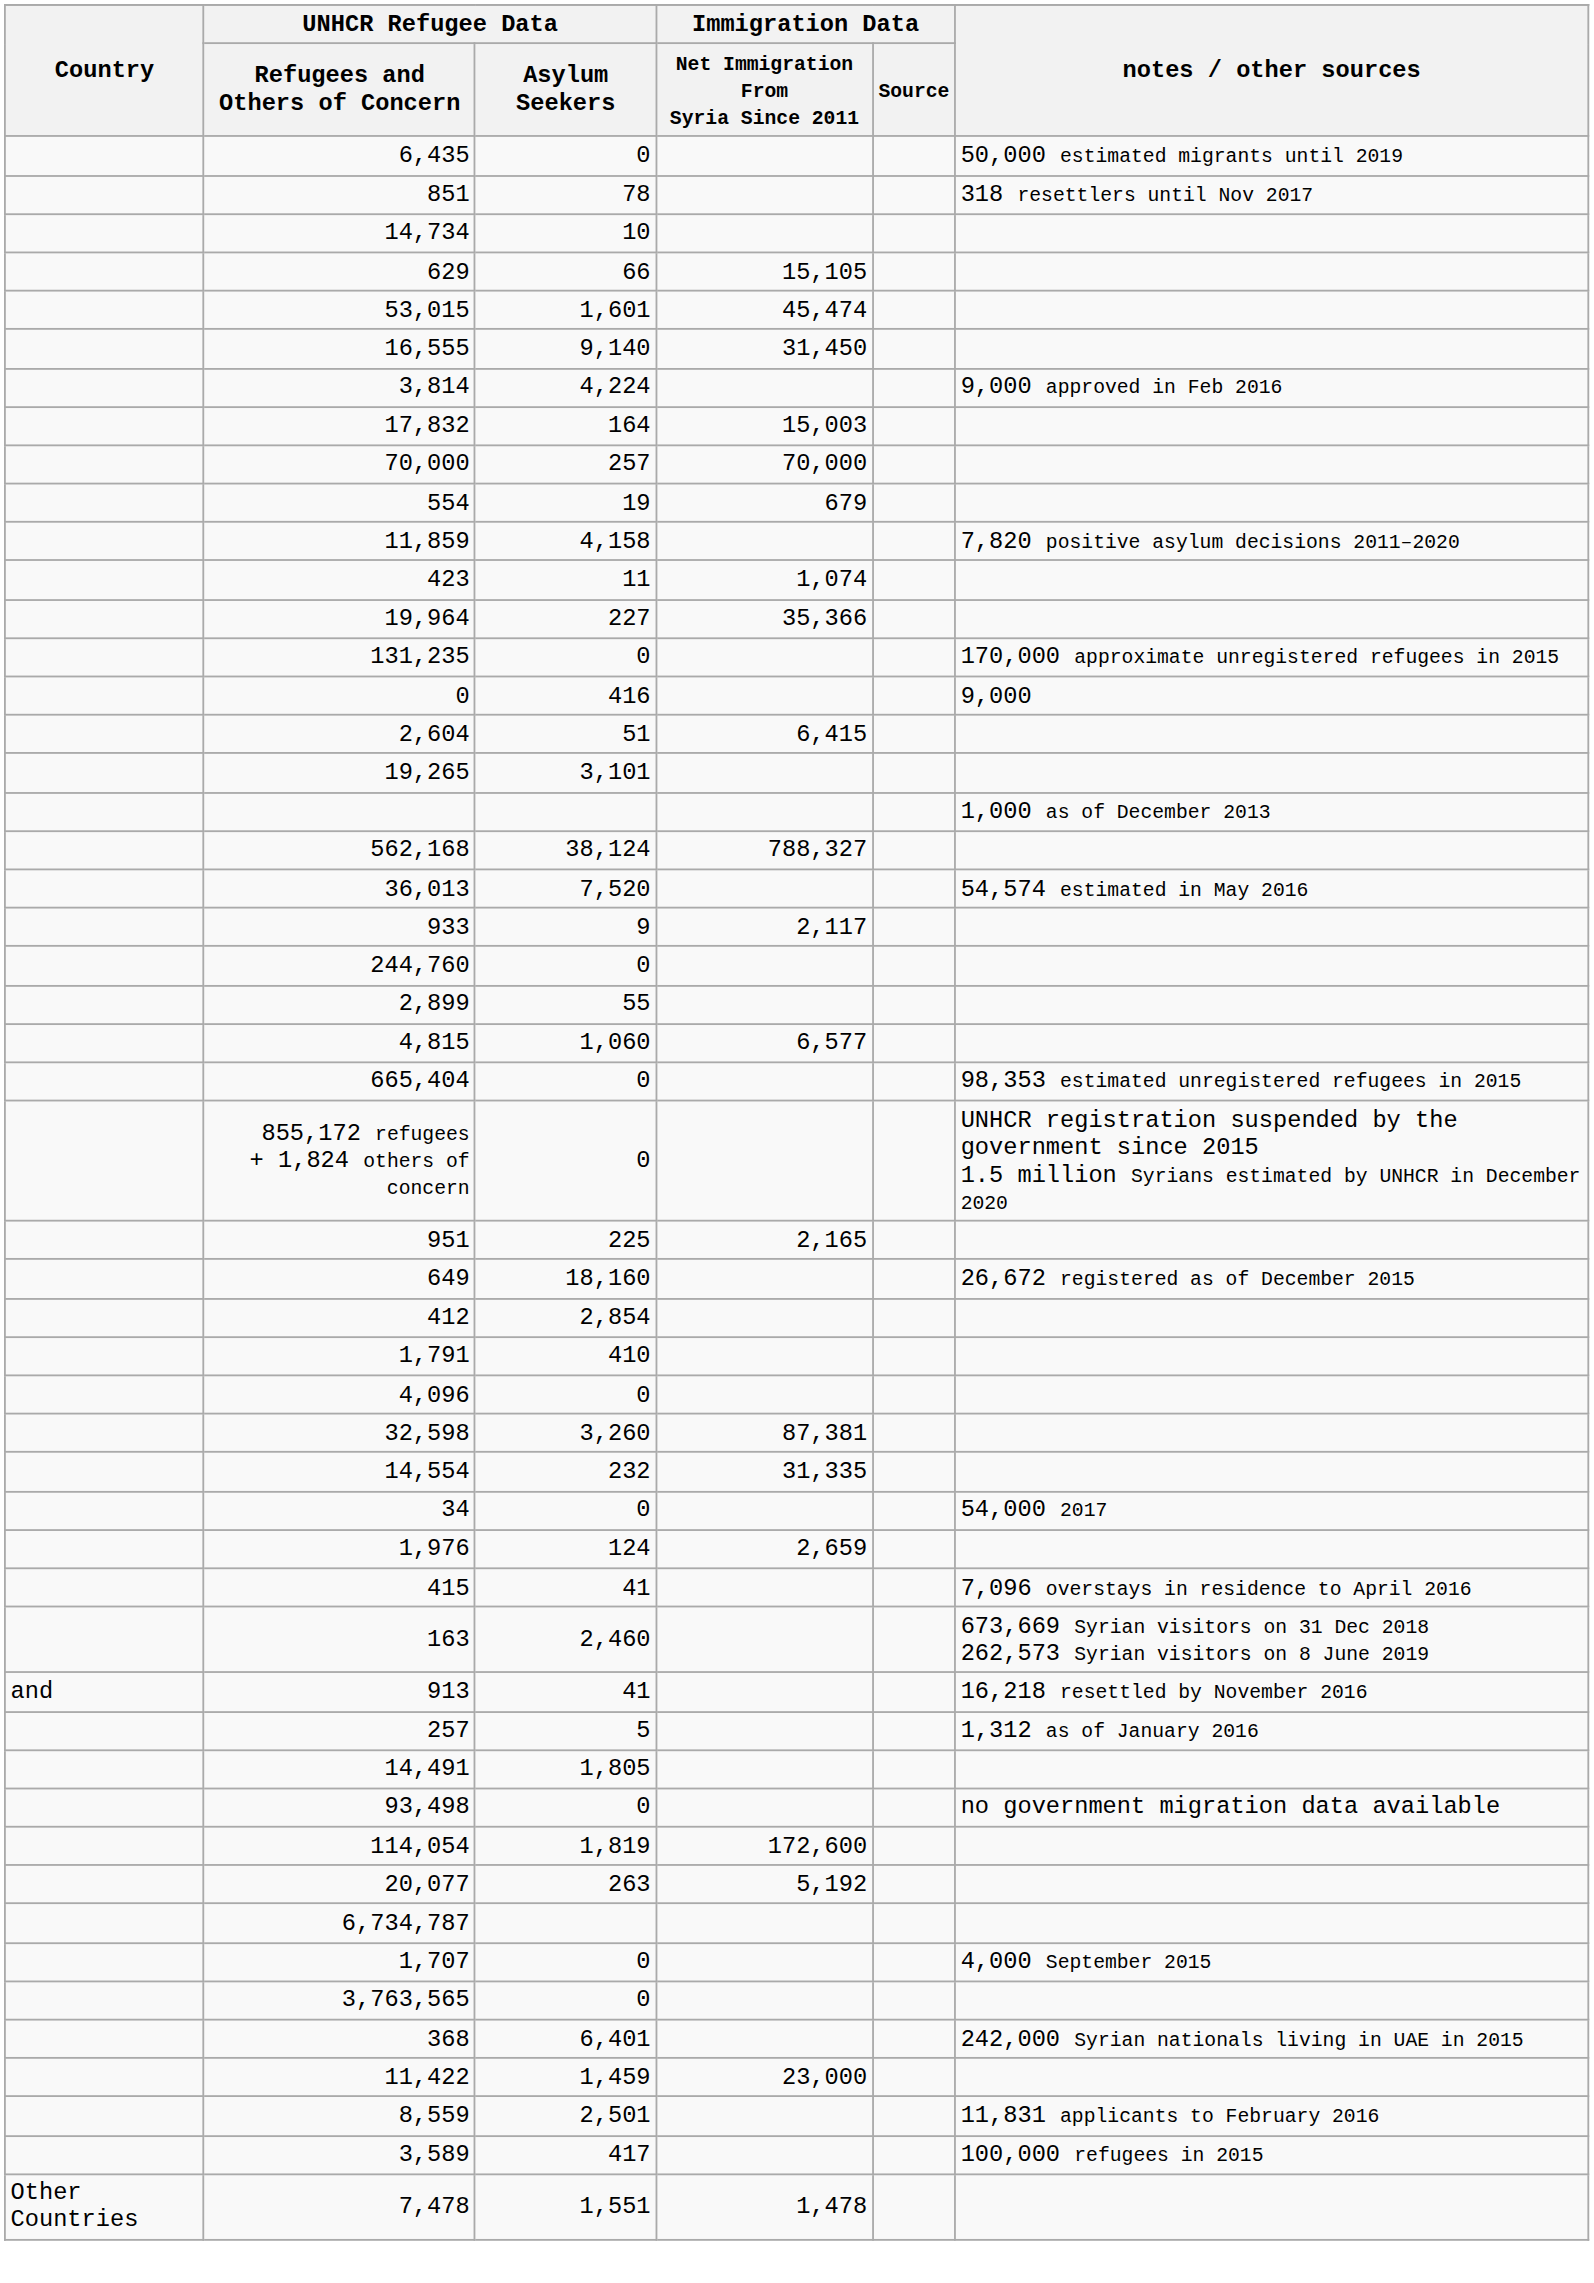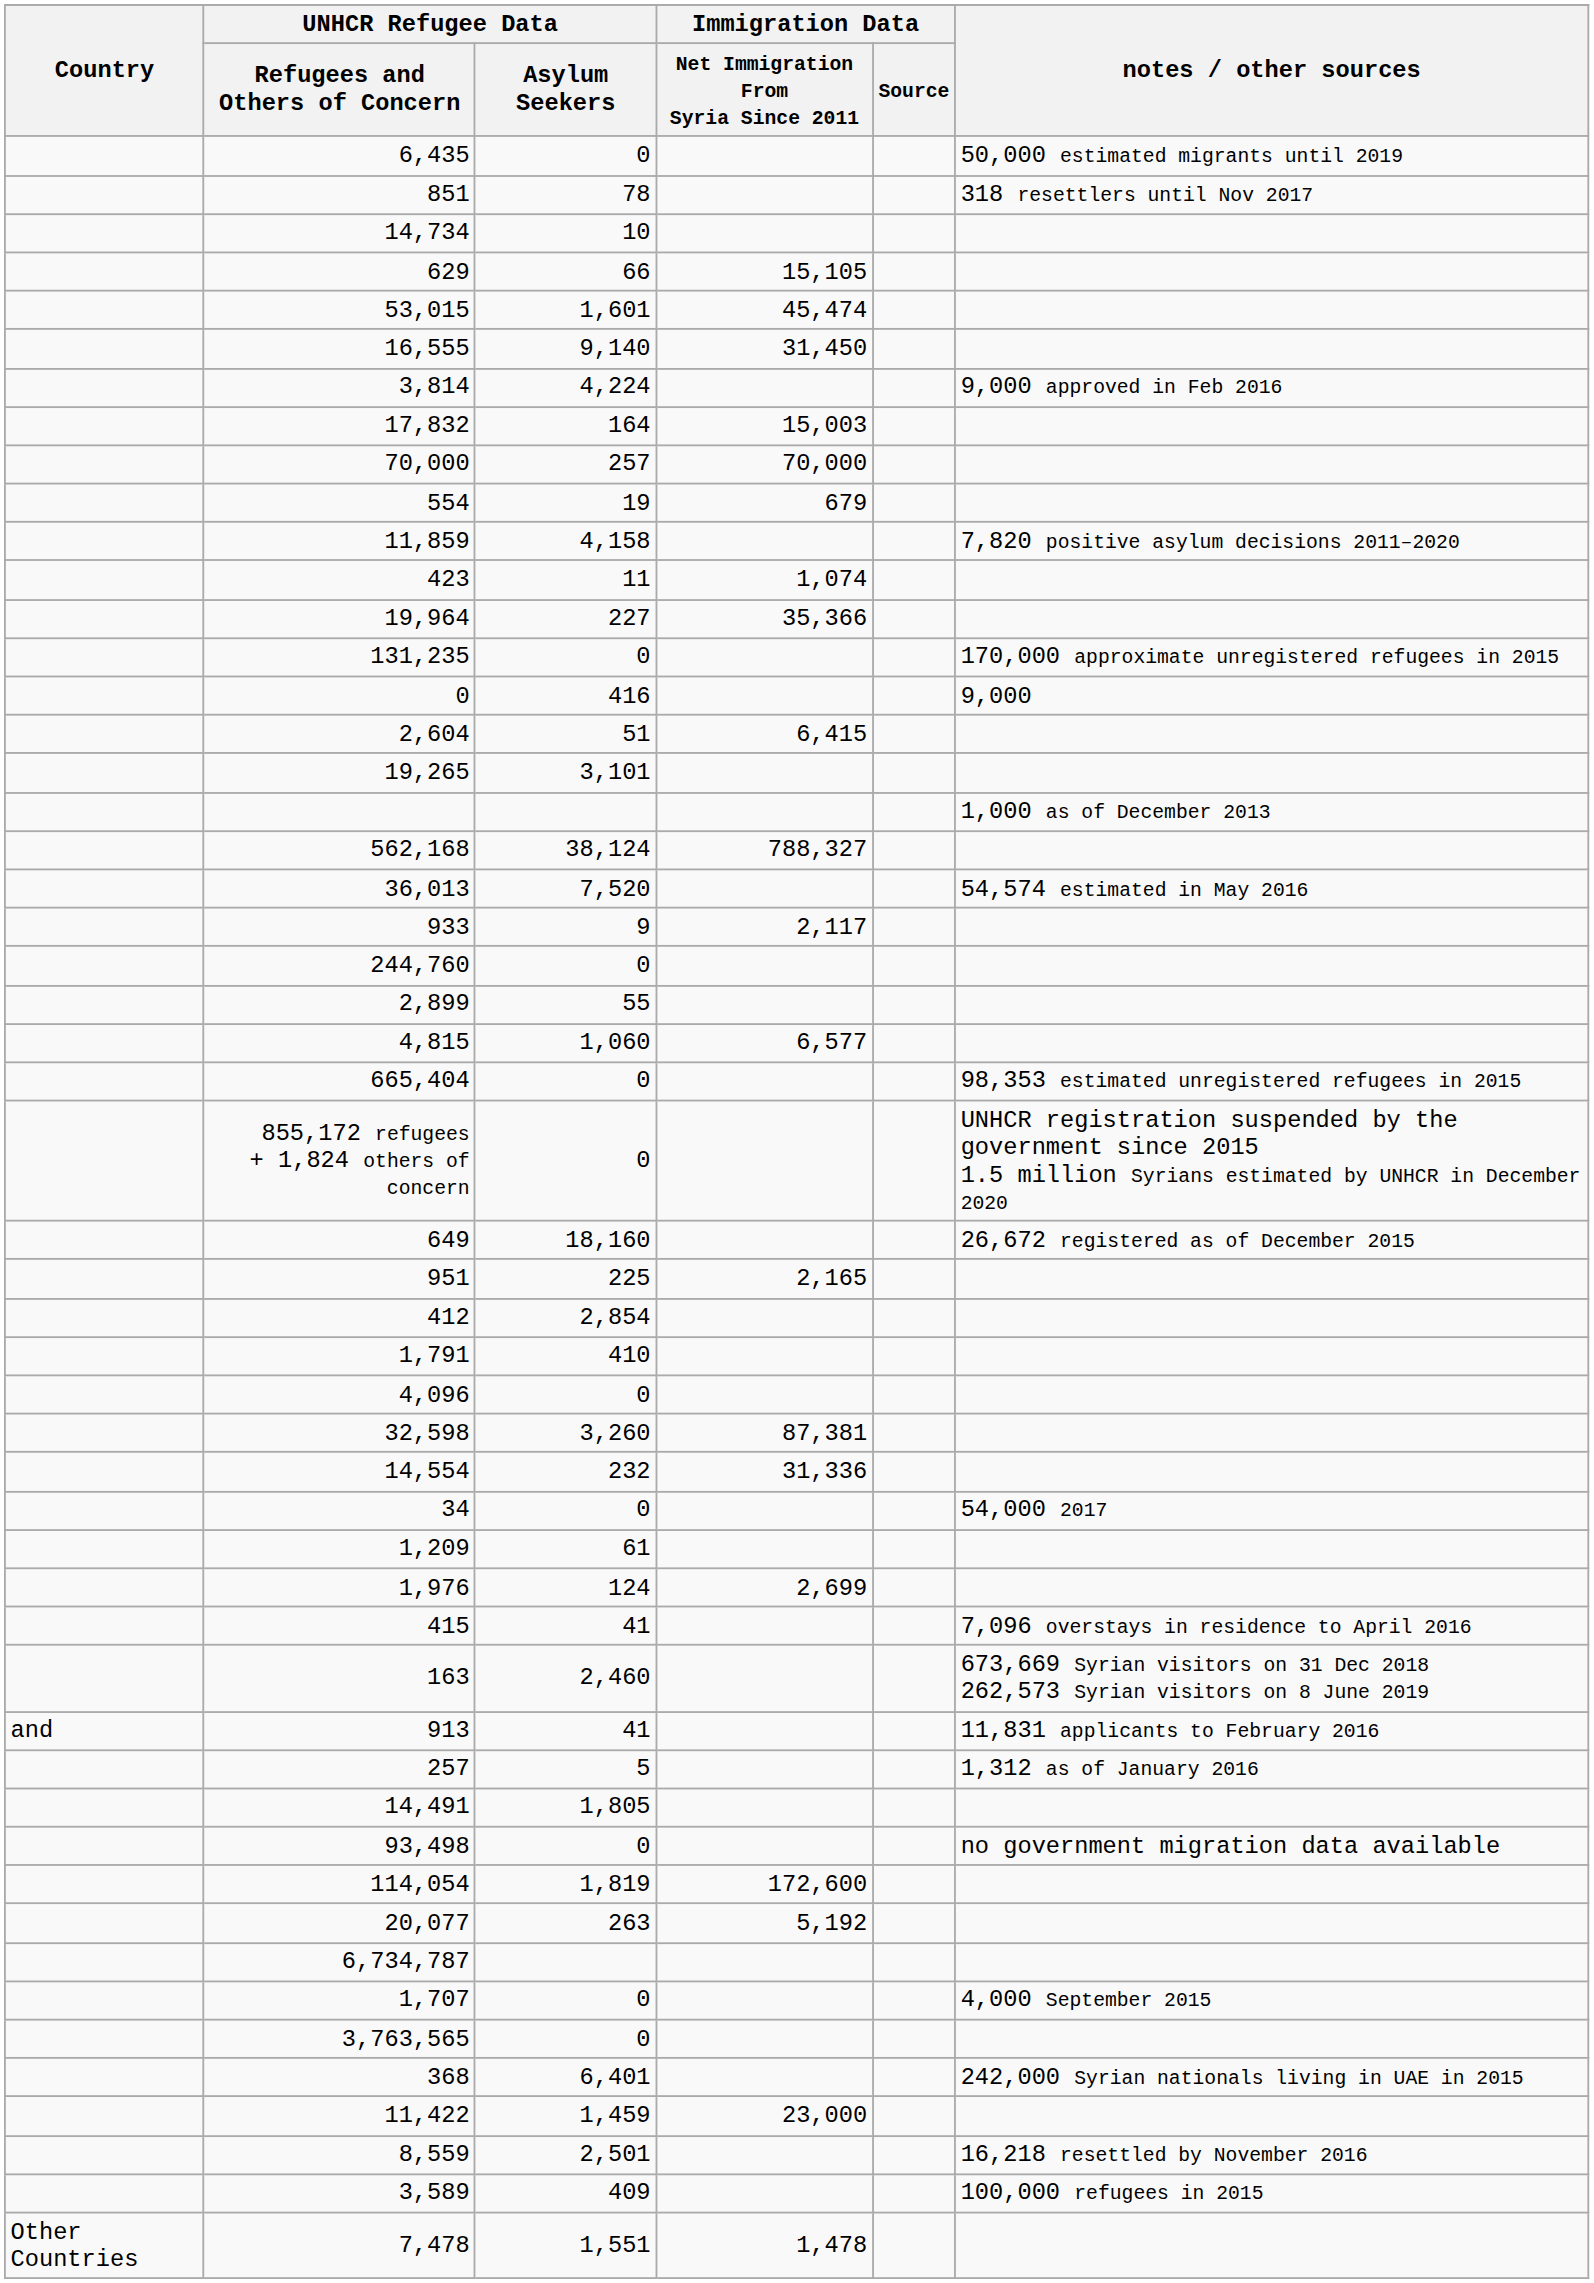 <table class="wikitable sortable">
 <tr>
 </tr>
 <tr>
 <th rowspan="2">Country</th>
 <th colspan="2">UNHCR Refugee Data</th>
 <th colspan="2">Immigration Data</th>
 <th rowspan="2" class="unsortable">notes / other sources</th>
 </tr>
 <tr>
 <th data-sort-type="numeric">Refugees and<br>Others of Concern</th>
 <th data-sort-type="numeric">Asylum Seekers</th>
 <th data-sort-type="numeric"><small>Net Immigration From<br>Syria Since 2011</small></th>
 <th class="unsortable"><small>Source</small></th>
 </tr>
 <tr>
 <td></td>
 <td align="right">6,435</td>
 <td align="right">0</td>
 <td align="right"></td>
 <td></td>
 <td>50,000 <small>estimated migrants until 2019</small></td>
 </tr>
 <tr>
 <td></td>
 <td align="right">851</td>
 <td align="right">78</td>
 <td align="right"></td>
 <td></td>
 <td>318 <small>resettlers until Nov 2017</small><small></small></td>
 </tr>
 <tr>
 <td></td>
 <td align="right">14,734</td>
 <td align="right">10</td>
 <td align="right"></td>
 <td></td>
 <td></td>
 </tr>
 <tr>
 <td></td>
 <td align="right">629</td>
 <td align="right">66</td>
 <td align="right" data-sort-value="15105">15,105</td>
 <td></td>
 <td></td>
 </tr>
 <tr>
 <td></td>
 <td align="right">53,015</td>
 <td align="right">1,601</td>
 <td align="right" data-sort-value=45474>45,474</td>
 <td></td>
 <td></td>
 </tr>
 <tr>
 <td></td>
 <td align="right">16,555</td>
 <td align="right">9,140</td>
 <td align="right" data-sort-value="31450">31,450</td>
 <td></td>
 <td></td>
 </tr>
 <tr>
 <td></td>
 <td align="right">3,814</td>
 <td align="right">4,224</td>
 <td align="right"></td>
 <td></td>
 <td>9,000 <small>approved in Feb 2016</small></td>
 </tr>
 <tr>
 <td></td>
 <td align="right">17,832</td>
 <td align="right">164</td>
 <td align="right" data-sort-value="15003">15,003</td>
 <td></td>
 <td></td>
 </tr>
 <tr>
 <td></td>
 <td align="right">70,000</td>
 <td align="right">257</td>
 <td align="right" data-sort-value="52690">70,000</td>
 <td></td>
 <td></td>
 </tr>
 <tr>
 <td></td>
 <td align="right">554</td>
 <td align="right">19</td>
 <td align="right" data-sort-value="679">679</td>
 <td></td>
 <td></td>
 </tr>
 <tr>
 <td></td>
 <td align="right">11,859</td>
 <td align="right">4,158</td>
 <td align="right"></td>
 <td></td>
 <td>7,820 <small>positive asylum decisions 2011–2020</small></td>
 </tr>
 <tr>
 <td></td>
 <td align="right">423</td>
 <td align="right">11</td>
 <td align="right" data-sort-value="1074">1,074</td>
 <td></td>
 <td></td>
 </tr>
 <tr>
 <td></td>
 <td align="right">19,964</td>
 <td align="right">227</td>
 <td align="right" data-sort-value="35366">35,366</td>
 <td></td>
 <td></td>
 </tr>
 <tr>
 <td></td>
 <td align="right">131,235</td>
 <td align="right">0</td>
 <td align="right"></td>
 <td></td>
 <td>170,000 <small>approximate unregistered refugees in 2015</small></td>
 </tr>
 <tr>
 <td></td>
 <td align="right">0</td>
 <td align="right">416</td>
 <td align="right"></td>
 <td></td>
 <td>9,000</td>
 </tr>
 <tr>
 <td></td>
 <td align="right">2,604</td>
 <td align="right">51</td>
 <td align="right" data-sort-value="6415">6,415</td>
 <td></td>
 <td></td>
 </tr>
 <tr>
 <td></td>
 <td align="right">19,265</td>
 <td align="right">3,101</td>
 <td align="right"></td>
 <td></td>
 <td></td>
 </tr>
 <tr>
 <td></td>
 <td align="right"></td>
 <td align="right"></td>
 <td align="right"></td>
 <td></td>
 <td>1,000 <small>as of December 2013</small></td>
 </tr>
 <tr>
 <td></td>
 <td align="right">562,168</td>
 <td align="right">38,124</td>
 <td align="right" data-sort-value="788327">788,327</td>
 <td></td>
 <td></td>
 </tr>
 <tr>
 <td></td>
 <td align="right">36,013</td>
 <td align="right">7,520</td>
 <td align="right"></td>
 <td></td>
 <td>54,574 <small>estimated in May 2016</small></td>
 </tr>
 <tr>
 <td></td>
 <td align="right">933</td>
 <td align="right">9</td>
 <td align="right" data-sort-value="2117">2,117</td>
 <td></td>
 <td></td>
 </tr>
 <tr>
 <td></td>
 <td align="right">244,760</td>
 <td align="right">0</td>
 <td align="right"></td>
 <td></td>
 <td></td>
 </tr>
 <tr>
 <td></td>
 <td align="right">2,899</td>
 <td align="right">55</td>
 <td align="right"></td>
 <td></td>
 <td></td>
 </tr>
 <tr>
 <td></td>
 <td align="right">4,815</td>
 <td align="right">1,060</td>
 <td align="right" data-sort-value="6577">6,577</td>
 <td></td>
 <td></td>
 </tr>
 <tr>
 <td></td>
 <td align="right">665,404</td>
 <td align="right">0</td>
 <td align="right"></td>
 <td></td>
 <td>98,353 <small>estimated unregistered refugees in 2015</small></td>
 </tr>
 <tr>
 <td></td>
 <td align="right">855,172 <small>refugees</small><br>+ 1,824 <small>others of concern</small></td>
 <td align="right">0</td>
 <td align="right"></td>
 <td></td>
 <td>UNHCR registration suspended by the government since 2015<br>1.5 million <small>Syrians estimated by UNHCR in December 2020</small></td>
 </tr>
 <tr>
 <td></td>
+<td align="right">649</td>
+<td align="right">18,160</td>
+<td align="right"></td>
+<td></td>
+<td>26,672 <small>registered as of December 2015</small></td>
+</tr>
+<tr>
+<td></td>
 <td align="right">951</td>
 <td align="right">225</td>
 <td align="right" data-sort-value="2165">2,165</td>
 <td></td>
 <td></td>
-</tr>
-<tr>
-<td></td>
-<td align="right">649</td>
-<td align="right">18,160</td>
-<td align="right"></td>
-<td></td>
-<td>26,672 <small>registered as of December 2015</small></td>
 </tr>
 <tr>
 <td></td>
 <td align="right">412</td>
 <td align="right">2,854</td>
 <td align="right"></td>
 <td></td>
 <td></td>
 </tr>
 <tr>
 <td></td>
 <td align="right">1,791</td>
 <td align="right">410</td>
 <td align="right"></td>
 <td></td>
 <td></td>
 </tr>
 <tr>
 <td></td>
 <td align="right">4,096</td>
 <td align="right">0</td>
 <td align="right"></td>
 <td></td>
 <td></td>
 </tr>
 <tr>
 <td></td>
 <td align="right">32,598</td>
 <td align="right">3,260</td>
 <td align="right" data-sort-value="87381">87,381</td>
 <td></td>
 <td></td>
 </tr>
 <tr>
 <td></td>
 <td align="right">14,554</td>
 <td align="right">232</td>
-<td align="right" data-sort-value="31335">31,335</td>
+<td align="right" data-sort-value="31335">31,336</td>
 <td></td>
 <td></td>
 </tr>
 <tr>
 <td></td>
 <td align="right">34</td>
 <td align="right">0</td>
 <td align="right"></td>
 <td></td>
 <td>54,000 <small> 2017</small></td>
 </tr>
 <tr>
 <td></td>
+<td align="right">1,209</td>
+<td align="right">61</td>
+<td align="right"></td>
+<td></td>
+<td></td>
+</tr>
+<tr>
+<td></td>
 <td align="right">1,976</td>
 <td align="right">124</td>
-<td align="right" data-sort-value="2659">2,659</td>
+<td align="right" data-sort-value="2659">2,699</td>
 <td></td>
 <td></td>
 </tr>
 <tr>
 <td></td>
 <td align="right">415</td>
 <td align="right">41</td>
 <td align="right"></td>
 <td></td>
 <td>7,096 <small>overstays in residence to April 2016</small></td>
 </tr>
 <tr>
 <td></td>
 <td align="right">163</td>
 <td align="right">2,460</td>
 <td align="right"></td>
 <td></td>
 <td>673,669 <small>Syrian visitors on 31 Dec 2018</small><br>262,573 <small>Syrian visitors on 8 June 2019</small></td>
 </tr>
 <tr>
 <td> and<br></td>
 <td align="right">913</td>
 <td align="right">41</td>
 <td align="right"></td>
 <td></td>
-<td>16,218 <small>resettled by November 2016</small></td>
+<td>11,831 <small>applicants to February 2016</small></td>
 </tr>
 <tr>
 <td></td>
 <td align="right">257</td>
 <td align="right">5</td>
 <td align="right"></td>
 <td></td>
 <td>1,312 <small>as of January 2016</small></td>
 </tr>
 <tr>
 <td></td>
 <td align="right">14,491</td>
 <td align="right">1,805</td>
 <td align="right"></td>
 <td></td>
 <td></td>
 </tr>
 <tr>
 <td></td>
 <td align="right">93,498</td>
 <td align="right">0</td>
 <td align="right"></td>
 <td></td>
 <td>no government migration data available</td>
 </tr>
 <tr>
 <td></td>
 <td align="right">114,054</td>
 <td align="right">1,819</td>
 <td align="right" data-sort-value="172600">172,600</td>
 <td></td>
 <td></td>
 </tr>
 <tr>
 <td></td>
 <td align="right">20,077</td>
 <td align="right">263</td>
 <td align="right" data-sort-value="5192">5,192</td>
 <td></td>
 <td></td>
 </tr>
 <tr>
 <td></td>
 <td align="right">6,734,787</td>
 <td></td>
 <td></td>
 <td></td>
 <td></td>
 </tr>
 <tr>
 <td></td>
 <td align="right">1,707</td>
 <td align="right">0</td>
 <td align="right"></td>
 <td></td>
 <td>4,000 <small>September 2015</small></td>
 </tr>
 <tr>
 <td></td>
 <td align="right">3,763,565</td>
 <td align="right">0</td>
 <td align="right"></td>
 <td></td>
 <td></td>
 </tr>
 <tr>
 <td></td>
 <td align="right">368</td>
 <td align="right">6,401</td>
 <td align="right"></td>
 <td></td>
 <td>242,000 <small>Syrian nationals living in UAE in 2015</small></td>
 </tr>
 <tr>
 <td></td>
 <td align="right">11,422</td>
 <td align="right">1,459</td>
 <td align="right" data-sort-value="23000"><small></small> 23,000</td>
 <td></td>
 <td></td>
 </tr>
 <tr>
 <td></td>
 <td align="right">8,559</td>
 <td align="right">2,501</td>
 <td align="right"></td>
 <td></td>
-<td>11,831 <small>applicants to February 2016</small></td>
+<td>16,218 <small>resettled by November 2016</small></td>
 </tr>
 <tr>
 <td></td>
 <td align="right">3,589</td>
-<td align="right">417</td>
+<td align="right">409</td>
 <td align="right"></td>
 <td></td>
 <td>100,000 <small>refugees in 2015</small></td>
 </tr>
 <tr class="sortbottom">
 <td> Other Countries</td>
 <td align="right">7,478</td>
 <td align="right">1,551</td>
 <td align="right" data-sort-value="1478">1,478</td>
 <td></td>
 <td></td>
 </tr>
 </table>
